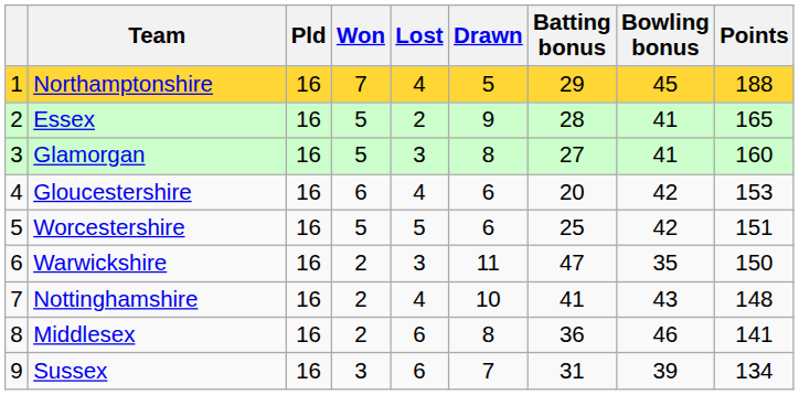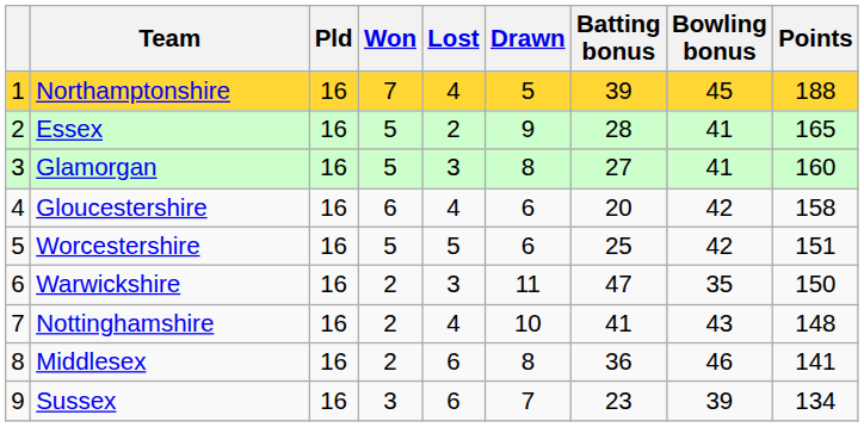 <table class="wikitable" style="text-align:center;">
 <tr>
 <th></th>
 <th width="175">Team</th>
 <th width=20 abbr="Played">Pld</th>
 <th width=20 abbr="Won"><a href='#'>Won</a></th>
 <th width=20 abbr="Lost"><a href='#'>Lost</a></th>
 <th width=20 abbr="Drawn"><a href='#'>Drawn</a></th>
 <th width=20 abbr="Bonus points">Batting bonus</th>
 <th width=20 abbr="Bonus points">Bowling bonus</th>
 <th width=20 abbr="Points">Points</th>
 </tr>
 <tr style="background:#ffd633;">
 <td>1</td>
 <td style="text-align:left;"><a href='#'>Northamptonshire</a></td>
 <td>16</td>
 <td>7</td>
 <td>4</td>
 <td>5</td>
-<td>29</td>
+<td>39</td>
 <td>45</td>
 <td>188</td>
 </tr>
 <tr style="background:#ccffcc;">
 <td>2</td>
 <td style="text-align:left;"><a href='#'>Essex</a></td>
 <td>16</td>
 <td>5</td>
 <td>2</td>
 <td>9</td>
 <td>28</td>
 <td>41</td>
 <td>165</td>
 </tr>
 <tr style="background:#ccffcc;">
 <td>3</td>
 <td style="text-align:left;"><a href='#'>Glamorgan</a></td>
 <td>16</td>
 <td>5</td>
 <td>3</td>
 <td>8</td>
 <td>27</td>
 <td>41</td>
 <td>160</td>
 </tr>
 <tr>
 <td>4</td>
 <td style="text-align:left;"><a href='#'>Gloucestershire</a></td>
 <td>16</td>
 <td>6</td>
 <td>4</td>
 <td>6</td>
 <td>20</td>
 <td>42</td>
-<td>153</td>
+<td>158</td>
 </tr>
 <tr>
 <td>5</td>
 <td style="text-align:left;"><a href='#'>Worcestershire</a></td>
 <td>16</td>
 <td>5</td>
 <td>5</td>
 <td>6</td>
 <td>25</td>
 <td>42</td>
 <td>151</td>
 </tr>
 <tr>
 <td>6</td>
 <td style="text-align:left;"><a href='#'>Warwickshire</a></td>
 <td>16</td>
 <td>2</td>
 <td>3</td>
 <td>11</td>
 <td>47</td>
 <td>35</td>
 <td>150</td>
 </tr>
 <tr>
 <td>7</td>
 <td style="text-align:left;"><a href='#'>Nottinghamshire</a></td>
 <td>16</td>
 <td>2</td>
 <td>4</td>
 <td>10</td>
 <td>41</td>
 <td>43</td>
 <td>148</td>
 </tr>
 <tr>
 <td>8</td>
 <td style="text-align:left;"><a href='#'>Middlesex</a></td>
 <td>16</td>
 <td>2</td>
 <td>6</td>
 <td>8</td>
 <td>36</td>
 <td>46</td>
 <td>141</td>
 </tr>
 <tr>
 <td>9</td>
 <td style="text-align:left;"><a href='#'>Sussex</a></td>
 <td>16</td>
 <td>3</td>
 <td>6</td>
 <td>7</td>
-<td>31</td>
+<td>23</td>
 <td>39</td>
 <td>134</td>
 </tr>
 </table>
